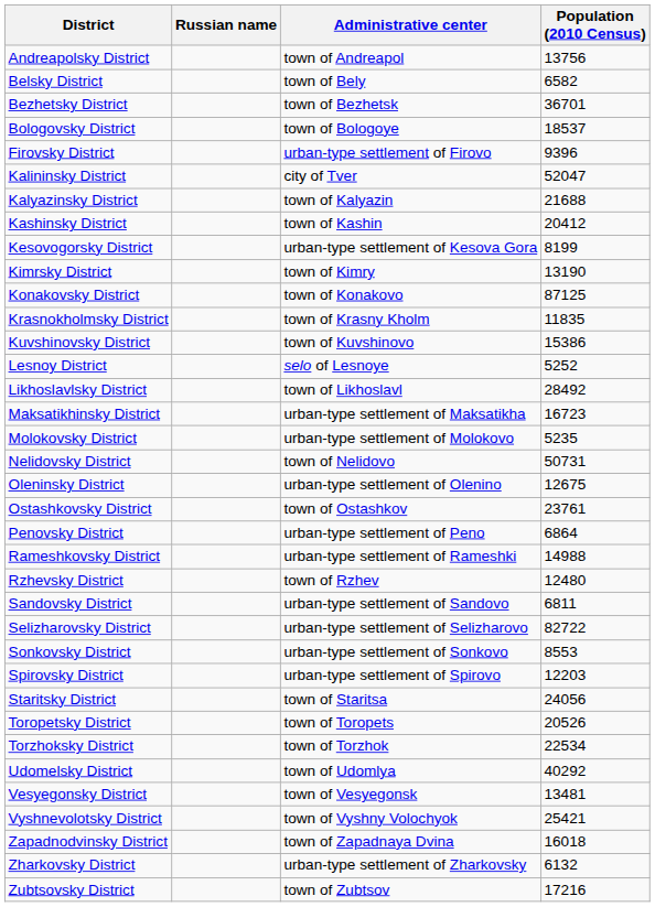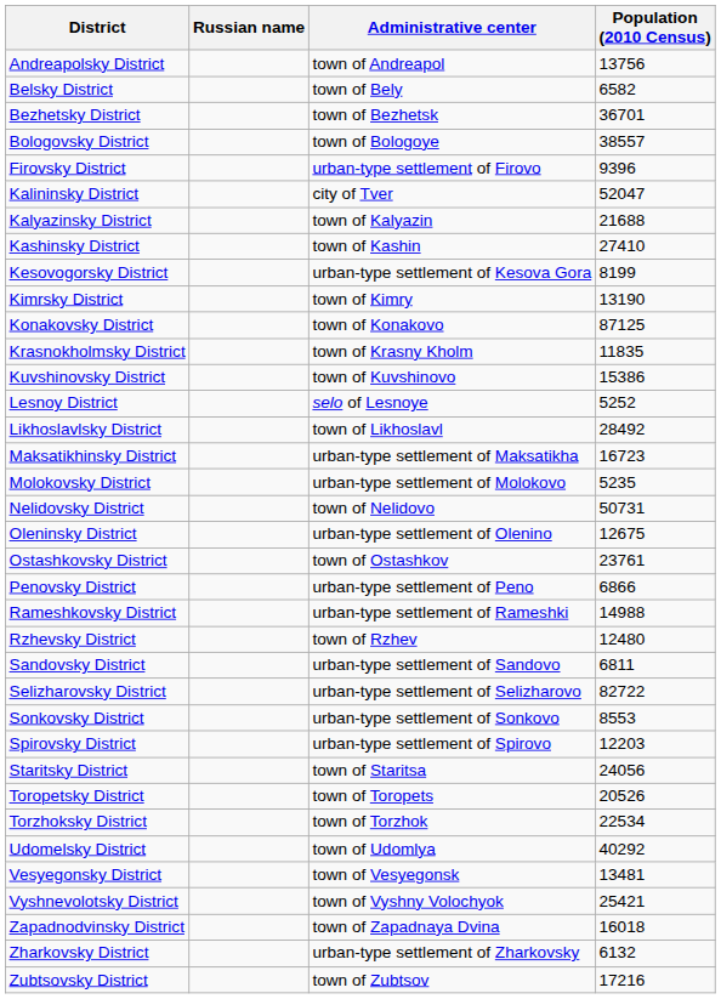 <table class="wikitable sortable">
 <tr>
 <th>District</th>
 <th>Russian name</th>
 <th><a href='#'>Administrative center</a></th>
 <th>Population<br>(<a href='#'>2010 Census</a>)</th>
 </tr>
 <tr>
 <td><a href='#'>Andreapolsky District</a></td>
 <td></td>
 <td>town of <a href='#'>Andreapol</a></td>
 <td>13756</td>
 </tr>
 <tr>
 <td><a href='#'>Belsky District</a></td>
 <td></td>
 <td>town of <a href='#'>Bely</a></td>
 <td>6582</td>
 </tr>
 <tr>
 <td><a href='#'>Bezhetsky District</a></td>
 <td></td>
 <td>town of <a href='#'>Bezhetsk</a></td>
 <td>36701</td>
 </tr>
 <tr>
 <td><a href='#'>Bologovsky District</a></td>
 <td></td>
 <td>town of <a href='#'>Bologoye</a></td>
-<td>18537</td>
+<td>38557</td>
 </tr>
 <tr>
 <td><a href='#'>Firovsky District</a></td>
 <td></td>
 <td><a href='#'>urban-type settlement</a> of <a href='#'>Firovo</a></td>
 <td>9396</td>
 </tr>
 <tr>
 <td><a href='#'>Kalininsky District</a></td>
 <td></td>
 <td>city of <a href='#'>Tver</a></td>
 <td>52047</td>
 </tr>
 <tr>
 <td><a href='#'>Kalyazinsky District</a></td>
 <td></td>
 <td>town of <a href='#'>Kalyazin</a></td>
 <td>21688</td>
 </tr>
 <tr>
 <td><a href='#'>Kashinsky District</a></td>
 <td></td>
 <td>town of <a href='#'>Kashin</a></td>
-<td>20412</td>
+<td>27410</td>
 </tr>
 <tr>
 <td><a href='#'>Kesovogorsky District</a></td>
 <td></td>
 <td>urban-type settlement of <a href='#'>Kesova Gora</a></td>
 <td>8199</td>
 </tr>
 <tr>
 <td><a href='#'>Kimrsky District</a></td>
 <td></td>
 <td>town of <a href='#'>Kimry</a></td>
 <td>13190</td>
 </tr>
 <tr>
 <td><a href='#'>Konakovsky District</a></td>
 <td></td>
 <td>town of <a href='#'>Konakovo</a></td>
 <td>87125</td>
 </tr>
 <tr>
 <td><a href='#'>Krasnokholmsky District</a></td>
 <td></td>
 <td>town of <a href='#'>Krasny Kholm</a></td>
 <td>11835</td>
 </tr>
 <tr>
 <td><a href='#'>Kuvshinovsky District</a></td>
 <td></td>
 <td>town of <a href='#'>Kuvshinovo</a></td>
 <td>15386</td>
 </tr>
 <tr>
 <td><a href='#'>Lesnoy District</a></td>
 <td></td>
 <td><em><a href='#'>selo</a></em> of <a href='#'>Lesnoye</a></td>
 <td>5252</td>
 </tr>
 <tr>
 <td><a href='#'>Likhoslavlsky District</a></td>
 <td></td>
 <td>town of <a href='#'>Likhoslavl</a></td>
 <td>28492</td>
 </tr>
 <tr>
 <td><a href='#'>Maksatikhinsky District</a></td>
 <td></td>
 <td>urban-type settlement of <a href='#'>Maksatikha</a></td>
 <td>16723</td>
 </tr>
 <tr>
 <td><a href='#'>Molokovsky District</a></td>
 <td></td>
 <td>urban-type settlement of <a href='#'>Molokovo</a></td>
 <td>5235</td>
 </tr>
 <tr>
 <td><a href='#'>Nelidovsky District</a></td>
 <td></td>
 <td>town of <a href='#'>Nelidovo</a></td>
 <td>50731</td>
 </tr>
 <tr>
 <td><a href='#'>Oleninsky District</a></td>
 <td></td>
 <td>urban-type settlement of <a href='#'>Olenino</a></td>
 <td>12675</td>
 </tr>
 <tr>
 <td><a href='#'>Ostashkovsky District</a></td>
 <td></td>
 <td>town of <a href='#'>Ostashkov</a></td>
 <td>23761</td>
 </tr>
 <tr>
 <td><a href='#'>Penovsky District</a></td>
 <td></td>
 <td>urban-type settlement of <a href='#'>Peno</a></td>
-<td>6864</td>
+<td>6866</td>
 </tr>
 <tr>
 <td><a href='#'>Rameshkovsky District</a></td>
 <td></td>
 <td>urban-type settlement of <a href='#'>Rameshki</a></td>
 <td>14988</td>
 </tr>
 <tr>
 <td><a href='#'>Rzhevsky District</a></td>
 <td></td>
 <td>town of <a href='#'>Rzhev</a></td>
 <td>12480</td>
 </tr>
 <tr>
 <td><a href='#'>Sandovsky District</a></td>
 <td></td>
 <td>urban-type settlement of <a href='#'>Sandovo</a></td>
 <td>6811</td>
 </tr>
 <tr>
 <td><a href='#'>Selizharovsky District</a></td>
 <td></td>
 <td>urban-type settlement of <a href='#'>Selizharovo</a></td>
 <td>82722</td>
 </tr>
 <tr>
 <td><a href='#'>Sonkovsky District</a></td>
 <td></td>
 <td>urban-type settlement of <a href='#'>Sonkovo</a></td>
 <td>8553</td>
 </tr>
 <tr>
 <td><a href='#'>Spirovsky District</a></td>
 <td></td>
 <td>urban-type settlement of <a href='#'>Spirovo</a></td>
 <td>12203</td>
 </tr>
 <tr>
 <td><a href='#'>Staritsky District</a></td>
 <td></td>
 <td>town of <a href='#'>Staritsa</a></td>
 <td>24056</td>
 </tr>
 <tr>
 <td><a href='#'>Toropetsky District</a></td>
 <td></td>
 <td>town of <a href='#'>Toropets</a></td>
 <td>20526</td>
 </tr>
 <tr>
 <td><a href='#'>Torzhoksky District</a></td>
 <td></td>
 <td>town of <a href='#'>Torzhok</a></td>
 <td>22534</td>
 </tr>
 <tr>
 <td><a href='#'>Udomelsky District</a></td>
 <td></td>
 <td>town of <a href='#'>Udomlya</a></td>
 <td>40292</td>
 </tr>
 <tr>
 <td><a href='#'>Vesyegonsky District</a></td>
 <td></td>
 <td>town of <a href='#'>Vesyegonsk</a></td>
 <td>13481</td>
 </tr>
 <tr>
 <td><a href='#'>Vyshnevolotsky District</a></td>
 <td></td>
 <td>town of <a href='#'>Vyshny Volochyok</a></td>
 <td>25421</td>
 </tr>
 <tr>
 <td><a href='#'>Zapadnodvinsky District</a></td>
 <td></td>
 <td>town of <a href='#'>Zapadnaya Dvina</a></td>
 <td>16018</td>
 </tr>
 <tr>
 <td><a href='#'>Zharkovsky District</a></td>
 <td></td>
 <td>urban-type settlement of <a href='#'>Zharkovsky</a></td>
 <td>6132</td>
 </tr>
 <tr>
 <td><a href='#'>Zubtsovsky District</a></td>
 <td></td>
 <td>town of <a href='#'>Zubtsov</a></td>
 <td>17216</td>
 </tr>
 </table>
